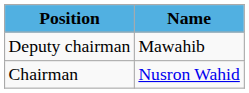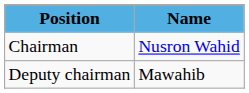 <table class="wikitable">
 <tr>
 <th style="background:#51B0E1;"><span>Position</span></th>
 <th style="background:#51B0E1"><span>Name</span></th>
 </tr>
 <tr>
+<td>Chairman</td>
+<td> <a href='#'>Nusron Wahid</a></td>
+</tr>
+<tr>
 <td>Deputy chairman</td>
 <td> Mawahib</td>
 </tr>
-<tr>
-<td>Chairman</td>
-<td> <a href='#'>Nusron Wahid</a></td>
-</tr>
 </table>
